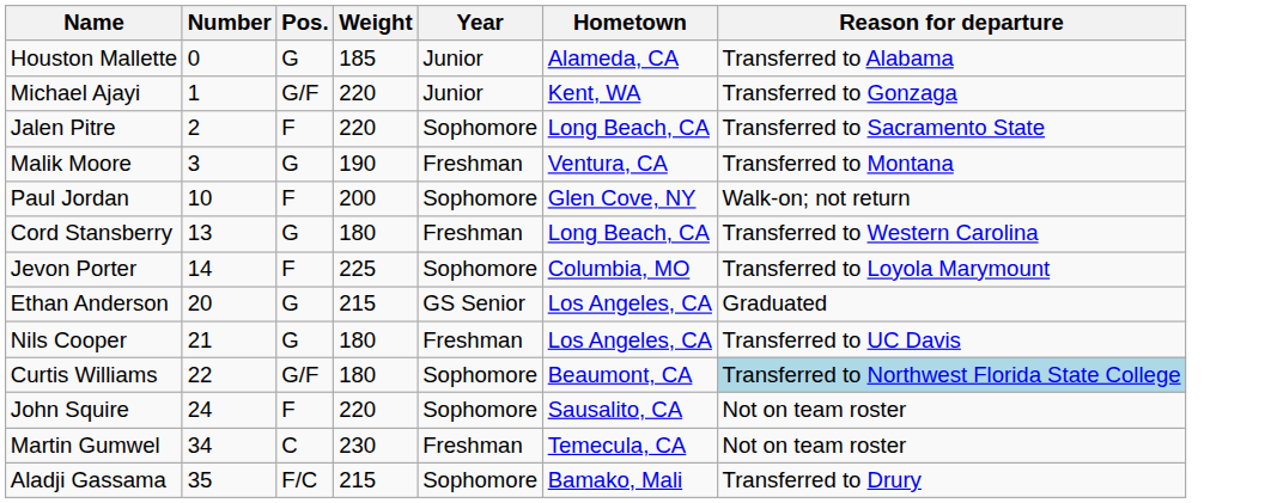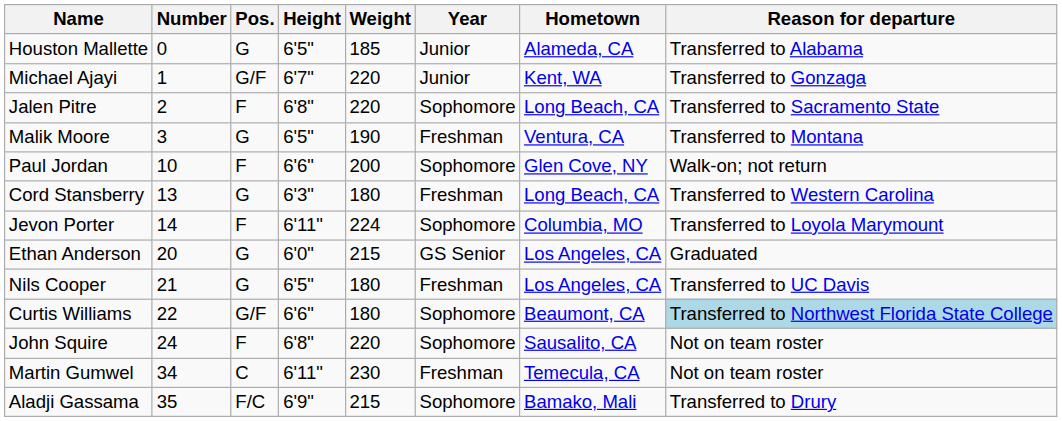 <table class="wikitable sortable" border="1">
 <tr>
 <th>Name</th>
 <th>Number</th>
 <th>Pos.</th>
+<th>Height</th>
 <th>Weight</th>
 <th>Year</th>
 <th>Hometown</th>
 <th class="unsortable">Reason for departure</th>
 </tr>
 <tr>
 <td>Houston Mallette</td>
 <td>0</td>
 <td>G</td>
+<td>6'5"</td>
 <td>185</td>
 <td>Junior</td>
 <td><a href='#'>Alameda, CA</a></td>
 <td>Transferred to <a href='#'>Alabama</a></td>
 </tr>
 <tr>
 <td>Michael Ajayi</td>
 <td>1</td>
 <td>G/F</td>
+<td>6'7"</td>
 <td>220</td>
 <td>Junior</td>
 <td><a href='#'>Kent, WA</a></td>
 <td>Transferred to <a href='#'>Gonzaga</a></td>
 </tr>
 <tr>
 <td>Jalen Pitre</td>
 <td>2</td>
 <td>F</td>
+<td>6'8"</td>
 <td>220</td>
 <td>Sophomore</td>
 <td><a href='#'>Long Beach, CA</a></td>
 <td>Transferred to <a href='#'>Sacramento State</a></td>
 </tr>
 <tr>
 <td>Malik Moore</td>
 <td>3</td>
 <td>G</td>
+<td>6'5"</td>
 <td>190</td>
 <td>Freshman</td>
 <td><a href='#'>Ventura, CA</a></td>
 <td>Transferred to <a href='#'>Montana</a></td>
 </tr>
 <tr>
 <td>Paul Jordan</td>
 <td>10</td>
 <td>F</td>
+<td>6'6"</td>
 <td>200</td>
 <td> Sophomore</td>
 <td><a href='#'>Glen Cove, NY</a></td>
 <td>Walk-on; not return</td>
 </tr>
 <tr>
 <td>Cord Stansberry</td>
 <td>13</td>
 <td>G</td>
+<td>6'3"</td>
 <td>180</td>
 <td> Freshman</td>
 <td><a href='#'>Long Beach, CA</a></td>
 <td>Transferred to <a href='#'>Western Carolina</a></td>
 </tr>
 <tr>
 <td>Jevon Porter</td>
 <td>14</td>
 <td>F</td>
-<td>225</td>
+<td>6'11"</td>
+<td>224</td>
 <td>Sophomore</td>
 <td><a href='#'>Columbia, MO</a></td>
 <td>Transferred to <a href='#'>Loyola Marymount</a></td>
 </tr>
 <tr>
 <td>Ethan Anderson</td>
 <td>20</td>
 <td>G</td>
+<td>6'0"</td>
 <td>215</td>
 <td>GS Senior</td>
 <td><a href='#'>Los Angeles, CA</a></td>
 <td>Graduated</td>
 </tr>
 <tr>
 <td>Nils Cooper</td>
 <td>21</td>
 <td>G</td>
+<td>6'5"</td>
 <td>180</td>
 <td>Freshman</td>
 <td><a href='#'>Los Angeles, CA</a></td>
 <td>Transferred to <a href='#'>UC Davis</a></td>
 </tr>
 <tr>
 <td>Curtis Williams</td>
 <td>22</td>
 <td>G/F</td>
+<td>6'6"</td>
 <td>180</td>
 <td>Sophomore</td>
 <td><a href='#'>Beaumont, CA</a></td>
 <td style="background: lightblue;">Transferred to <a href='#'>Northwest Florida State College</a></td>
 </tr>
 <tr>
 <td>John Squire</td>
 <td>24</td>
 <td>F</td>
+<td>6'8"</td>
 <td>220</td>
 <td>Sophomore</td>
 <td><a href='#'>Sausalito, CA</a></td>
 <td>Not on team roster</td>
 </tr>
 <tr>
 <td>Martin Gumwel</td>
 <td>34</td>
 <td>C</td>
+<td>6'11"</td>
 <td>230</td>
 <td>Freshman</td>
 <td><a href='#'>Temecula, CA</a></td>
 <td>Not on team roster</td>
 </tr>
 <tr>
 <td>Aladji Gassama</td>
 <td>35</td>
 <td>F/C</td>
+<td>6'9"</td>
 <td>215</td>
 <td> Sophomore</td>
 <td><a href='#'>Bamako, Mali</a></td>
 <td>Transferred to <a href='#'>Drury</a></td>
 </tr>
 </table>
